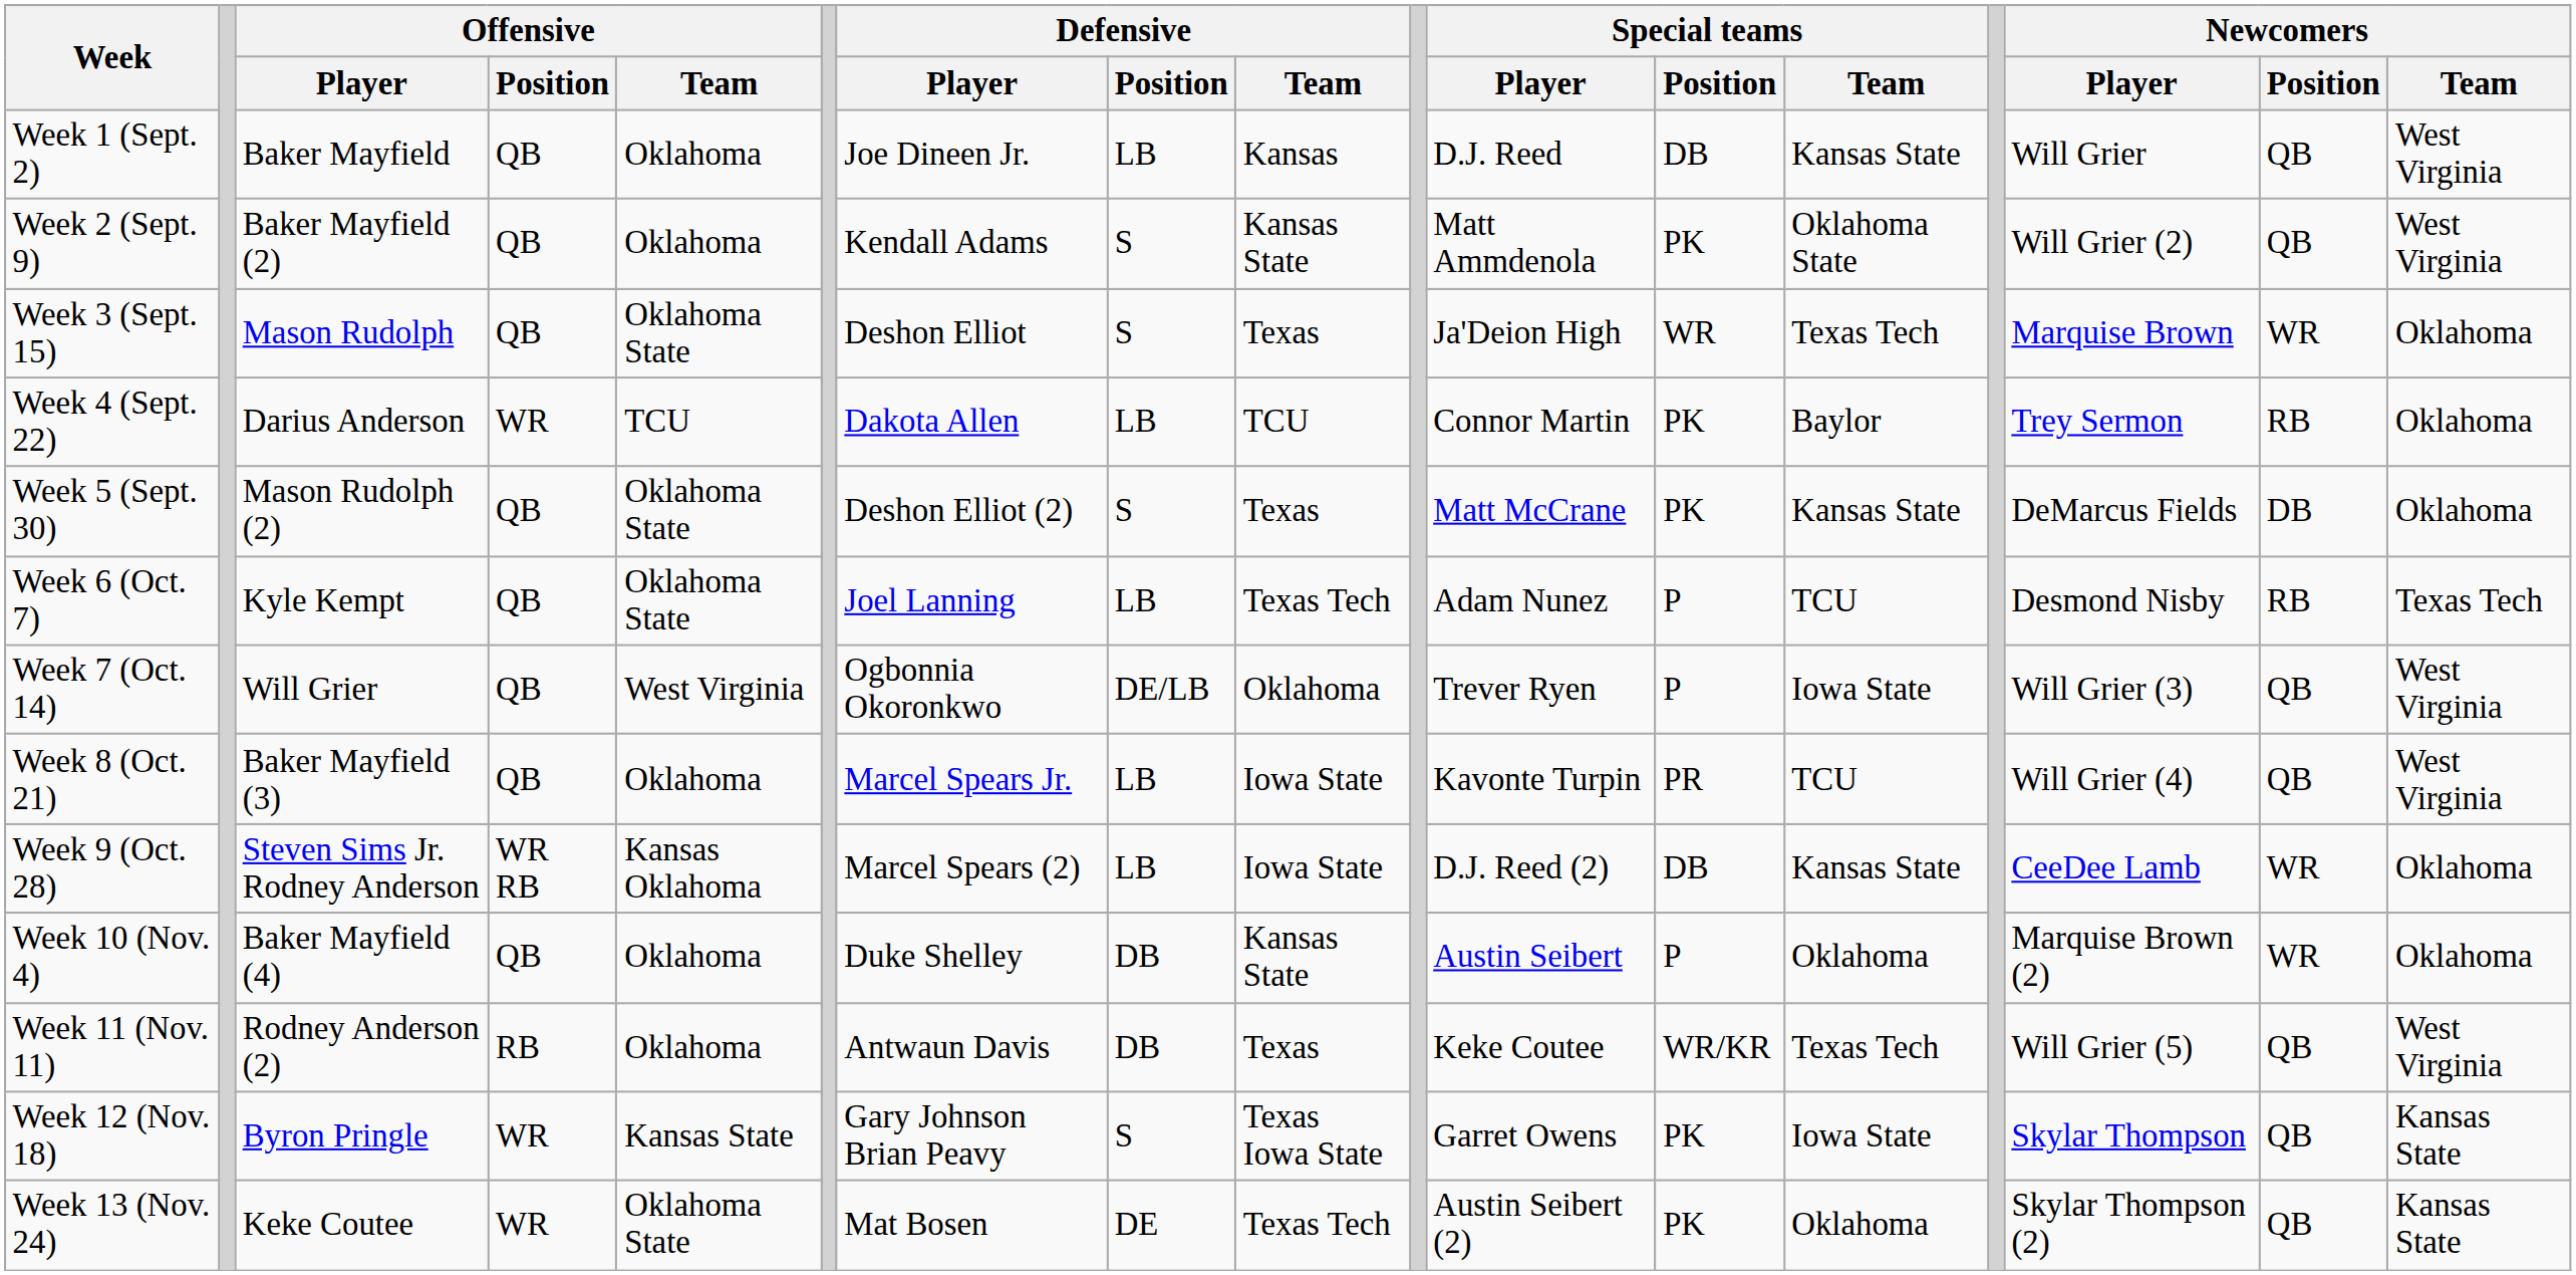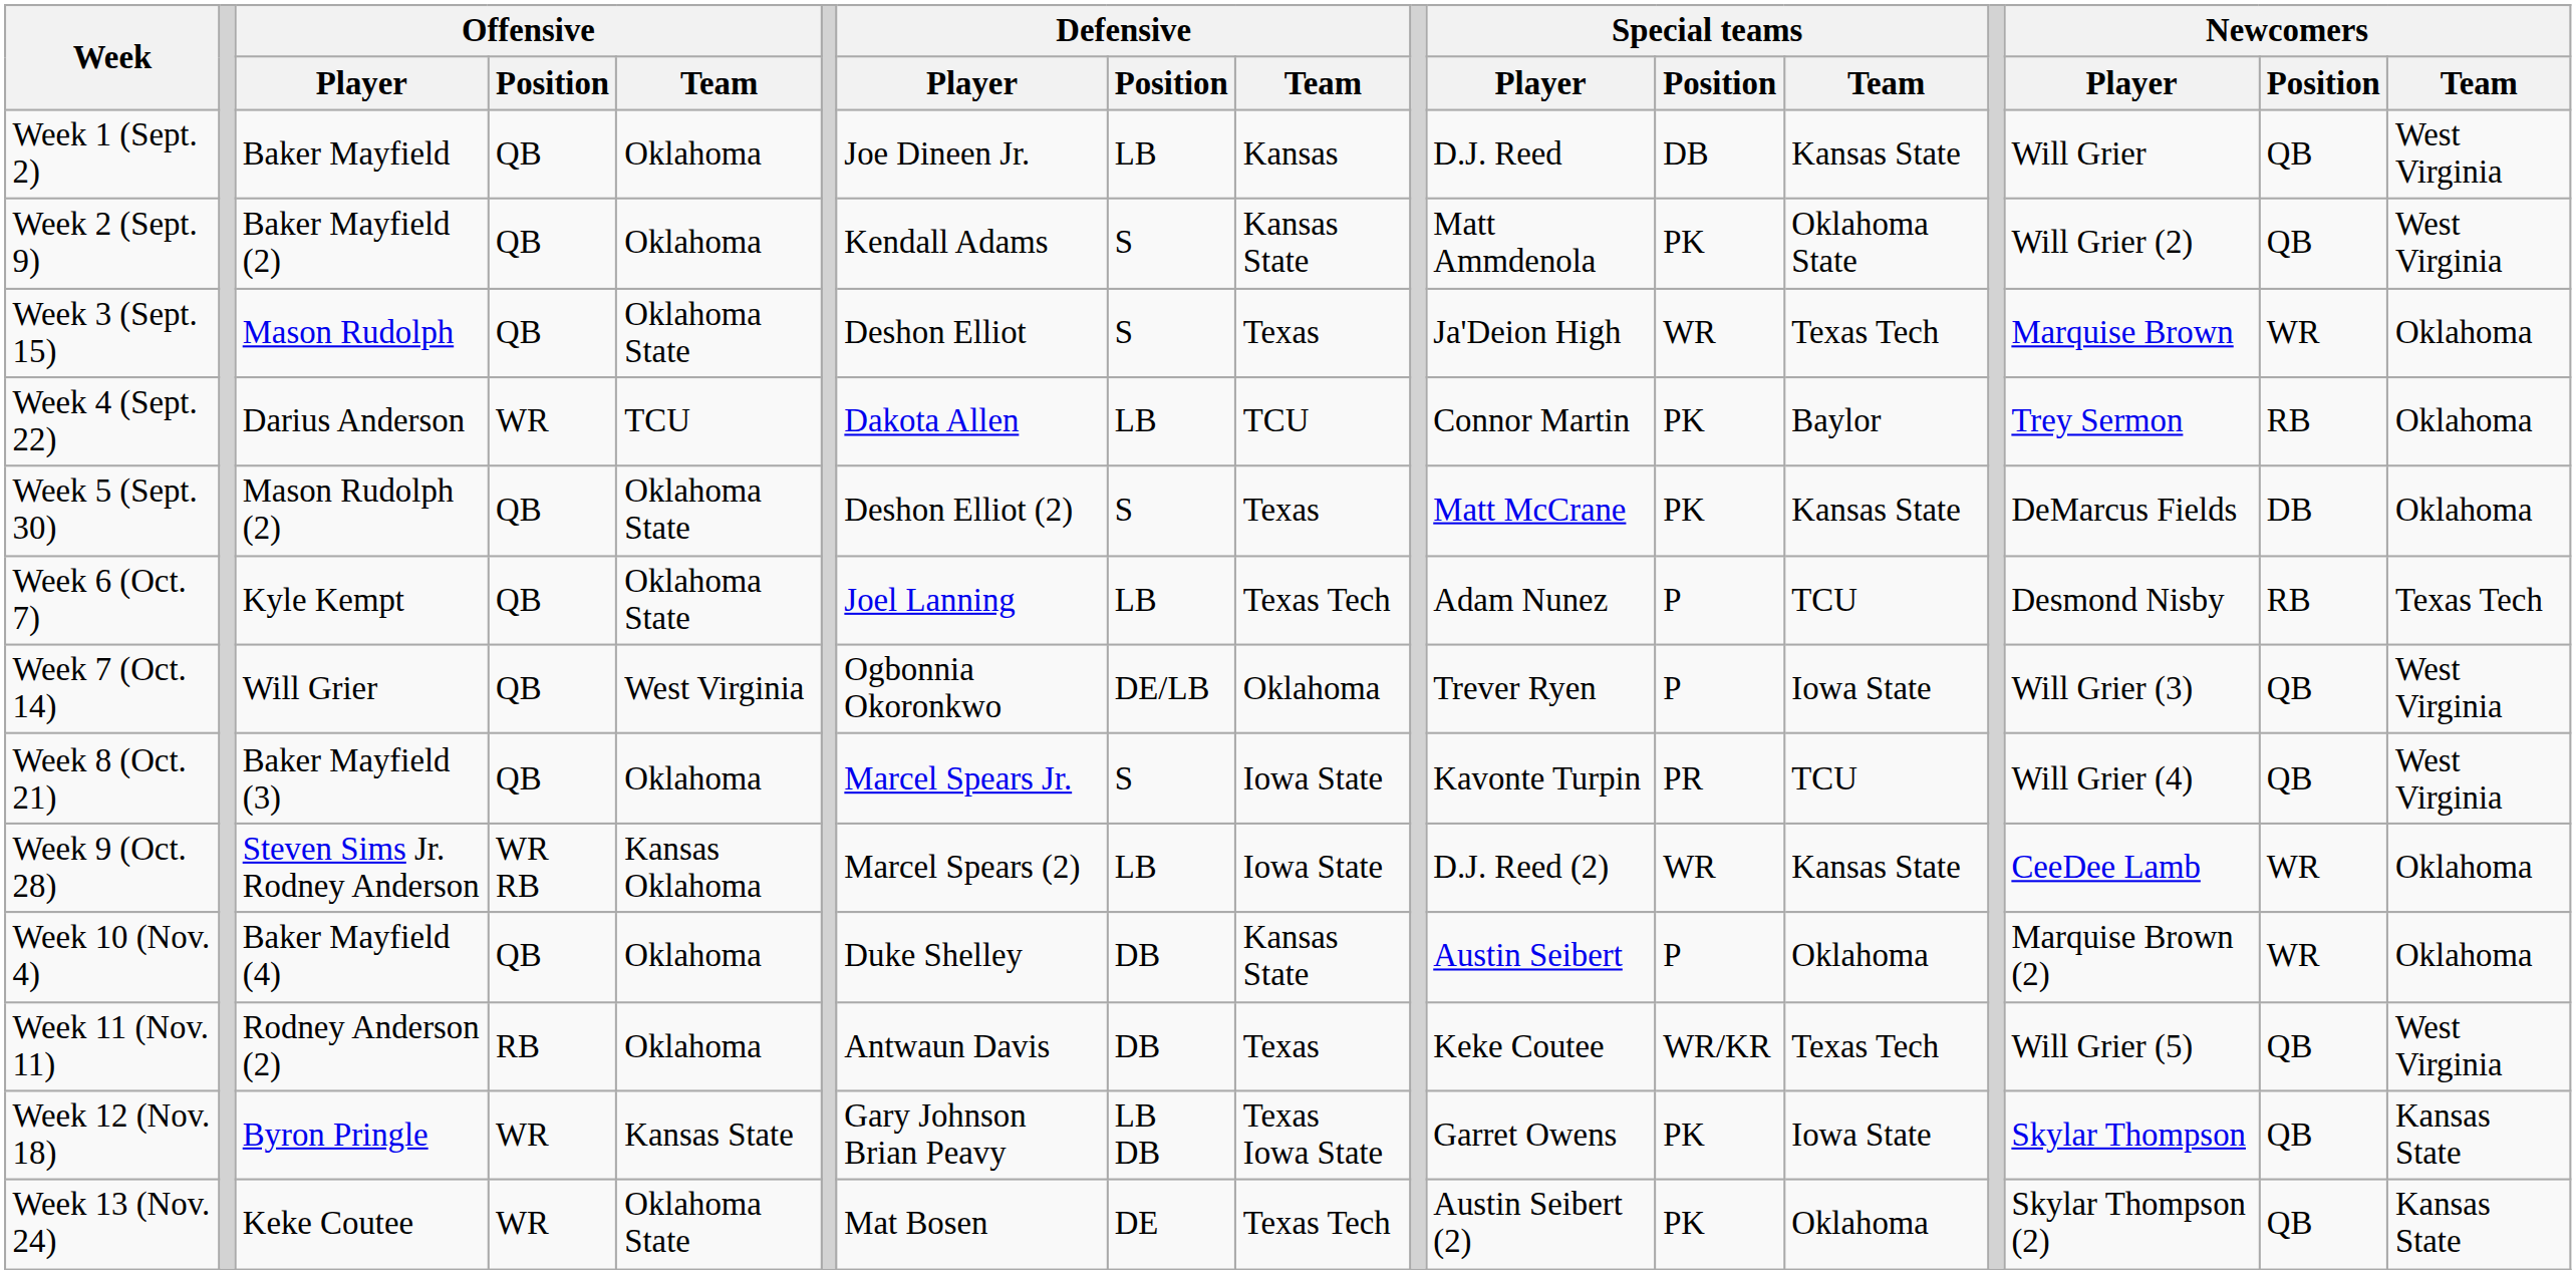 <table class="wikitable" border="1">
 <tr>
 <th rowspan="2">Week</th>
 <th rowSpan="16" style="background-color:lightgrey;"></th>
 <th colspan="3">Offensive</th>
 <th rowSpan="16" style="background-color:lightgrey;"></th>
 <th colspan="3">Defensive</th>
 <th rowSpan="16" style="background-color:lightgrey;"></th>
 <th colspan="3">Special teams</th>
 <th rowSpan="16" style="background-color:lightgrey;"></th>
 <th colspan="3">Newcomers</th>
 </tr>
 <tr>
 <th>Player</th>
 <th>Position</th>
 <th>Team</th>
 <th>Player</th>
 <th>Position</th>
 <th>Team</th>
 <th>Player</th>
 <th>Position</th>
 <th>Team</th>
 <th>Player</th>
 <th>Position</th>
 <th>Team</th>
 </tr>
 <tr>
 <td>Week 1 (Sept. 2)</td>
 <td>Baker Mayfield</td>
 <td>QB</td>
 <td>Oklahoma</td>
 <td>Joe Dineen Jr.</td>
 <td>LB</td>
 <td>Kansas</td>
 <td>D.J. Reed</td>
 <td>DB</td>
 <td>Kansas State</td>
 <td>Will Grier</td>
 <td>QB</td>
 <td>West Virginia</td>
 </tr>
 <tr>
 <td>Week 2 (Sept. 9)</td>
 <td>Baker Mayfield (2)</td>
 <td>QB</td>
 <td>Oklahoma</td>
 <td>Kendall Adams</td>
 <td>S</td>
 <td>Kansas State</td>
 <td>Matt Ammdenola</td>
 <td>PK</td>
 <td>Oklahoma State</td>
 <td>Will Grier (2)</td>
 <td>QB</td>
 <td>West Virginia</td>
 </tr>
 <tr>
 <td>Week 3 (Sept. 15)</td>
 <td><a href='#'>Mason Rudolph</a></td>
 <td>QB</td>
 <td>Oklahoma State</td>
 <td>Deshon Elliot</td>
 <td>S</td>
 <td>Texas</td>
 <td>Ja'Deion High</td>
 <td>WR</td>
 <td>Texas Tech</td>
 <td><a href='#'>Marquise Brown</a></td>
 <td>WR</td>
 <td>Oklahoma</td>
 </tr>
 <tr>
 <td>Week 4 (Sept. 22)</td>
 <td>Darius Anderson</td>
 <td>WR</td>
 <td>TCU</td>
 <td><a href='#'>Dakota Allen</a></td>
 <td>LB</td>
 <td>TCU</td>
 <td>Connor Martin</td>
 <td>PK</td>
 <td>Baylor</td>
 <td><a href='#'>Trey Sermon</a></td>
 <td>RB</td>
 <td>Oklahoma</td>
 </tr>
 <tr>
 <td>Week 5 (Sept. 30)</td>
 <td>Mason Rudolph (2)</td>
 <td>QB</td>
 <td>Oklahoma State</td>
 <td>Deshon Elliot (2)</td>
 <td>S</td>
 <td>Texas</td>
 <td><a href='#'>Matt McCrane</a></td>
 <td>PK</td>
 <td>Kansas State</td>
 <td>DeMarcus Fields</td>
 <td>DB</td>
 <td>Oklahoma</td>
 </tr>
 <tr>
 <td>Week 6 (Oct. 7)</td>
 <td>Kyle Kempt</td>
 <td>QB</td>
 <td>Oklahoma State</td>
 <td><a href='#'>Joel Lanning</a></td>
 <td>LB</td>
 <td>Texas Tech</td>
 <td>Adam Nunez</td>
 <td>P</td>
 <td>TCU</td>
 <td>Desmond Nisby</td>
 <td>RB</td>
 <td>Texas Tech</td>
 </tr>
 <tr>
 <td>Week 7 (Oct. 14)</td>
 <td>Will Grier</td>
 <td>QB</td>
 <td>West Virginia</td>
 <td>Ogbonnia Okoronkwo</td>
 <td>DE/LB</td>
 <td>Oklahoma</td>
 <td>Trever Ryen</td>
 <td>P</td>
 <td>Iowa State</td>
 <td>Will Grier (3)</td>
 <td>QB</td>
 <td>West Virginia</td>
 </tr>
 <tr>
 <td>Week 8 (Oct. 21)</td>
 <td>Baker Mayfield (3)</td>
 <td>QB</td>
 <td>Oklahoma</td>
 <td><a href='#'>Marcel Spears Jr.</a></td>
-<td>LB</td>
+<td>S</td>
 <td>Iowa State</td>
 <td>Kavonte Turpin</td>
 <td>PR</td>
 <td>TCU</td>
 <td>Will Grier (4)</td>
 <td>QB</td>
 <td>West Virginia</td>
 </tr>
 <tr>
 <td>Week 9 (Oct. 28)</td>
 <td><a href='#'>Steven Sims</a> Jr. <br> Rodney Anderson</td>
 <td>WR <br> RB</td>
 <td>Kansas <br> Oklahoma</td>
 <td>Marcel Spears (2)</td>
 <td>LB</td>
 <td>Iowa State</td>
 <td>D.J. Reed (2)</td>
-<td>DB</td>
+<td>WR</td>
 <td>Kansas State</td>
 <td><a href='#'>CeeDee Lamb</a></td>
 <td>WR</td>
 <td>Oklahoma</td>
 </tr>
 <tr>
 <td>Week 10 (Nov. 4)</td>
 <td>Baker Mayfield (4)</td>
 <td>QB</td>
 <td>Oklahoma</td>
 <td>Duke Shelley</td>
 <td>DB</td>
 <td>Kansas State</td>
 <td><a href='#'>Austin Seibert</a></td>
 <td>P</td>
 <td>Oklahoma</td>
 <td>Marquise Brown (2)</td>
 <td>WR</td>
 <td>Oklahoma</td>
 </tr>
 <tr>
 <td>Week 11 (Nov. 11)</td>
 <td>Rodney Anderson (2)</td>
 <td>RB</td>
 <td>Oklahoma</td>
 <td>Antwaun Davis</td>
 <td>DB</td>
 <td>Texas</td>
 <td>Keke Coutee</td>
 <td>WR/KR</td>
 <td>Texas Tech</td>
 <td>Will Grier (5)</td>
 <td>QB</td>
 <td>West Virginia</td>
 </tr>
 <tr>
 <td>Week 12 (Nov. 18)</td>
 <td><a href='#'>Byron Pringle</a></td>
 <td>WR</td>
 <td>Kansas State</td>
 <td>Gary Johnson <br> Brian Peavy</td>
-<td>S</td>
+<td>LB <br> DB</td>
 <td>Texas <br> Iowa State</td>
 <td>Garret Owens</td>
 <td>PK</td>
 <td>Iowa State</td>
 <td><a href='#'>Skylar Thompson</a></td>
 <td>QB</td>
 <td>Kansas State</td>
 </tr>
 <tr>
 <td>Week 13 (Nov. 24)</td>
 <td>Keke Coutee</td>
 <td>WR</td>
 <td>Oklahoma State</td>
 <td>Mat Bosen</td>
 <td>DE</td>
 <td>Texas Tech</td>
 <td>Austin Seibert (2)</td>
 <td>PK</td>
 <td>Oklahoma</td>
 <td>Skylar Thompson (2)</td>
 <td>QB</td>
 <td>Kansas State</td>
 </tr>
 <tr>
 </tr>
 </table>
